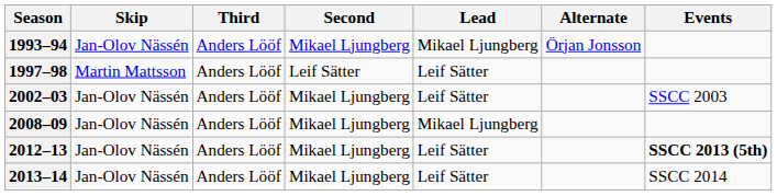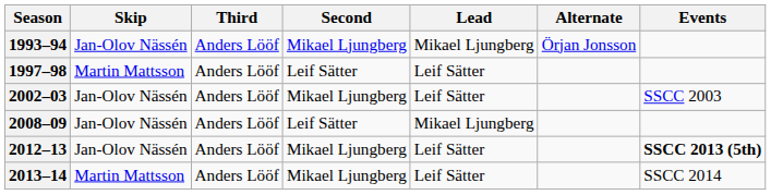 <table class="wikitable">
 <tr>
 <th scope="col">Season</th>
 <th scope="col">Skip</th>
 <th scope="col">Third</th>
 <th scope="col">Second</th>
 <th scope="col">Lead</th>
 <th scope="col">Alternate</th>
 <th scope="col">Events</th>
 </tr>
 <tr>
 <th scope="row">1993–94</th>
 <td><a href='#'>Jan-Olov Nässén</a></td>
 <td><a href='#'>Anders Lööf</a></td>
 <td><a href='#'>Mikael Ljungberg</a></td>
 <td>Mikael Ljungberg</td>
 <td><a href='#'>Örjan Jonsson</a></td>
 <td> </td>
 </tr>
 <tr>
 <th scope="row">1997–98</th>
 <td><a href='#'>Martin Mattsson</a></td>
 <td>Anders Lööf</td>
 <td>Leif Sätter</td>
 <td>Leif Sätter</td>
 <td></td>
 <td></td>
 </tr>
 <tr>
 <th scope="row">2002–03</th>
 <td>Jan-Olov Nässén</td>
 <td>Anders Lööf</td>
 <td>Mikael Ljungberg</td>
 <td>Leif Sätter</td>
 <td></td>
 <td><a href='#'>SSCC</a> 2003 </td>
 </tr>
 <tr>
 <th scope="row">2008–09</th>
 <td>Jan-Olov Nässén</td>
 <td>Anders Lööf</td>
-<td>Mikael Ljungberg</td>
+<td>Leif Sätter</td>
 <td>Mikael Ljungberg</td>
 <td></td>
 <td></td>
 </tr>
 <tr>
 <th scope="row">2012–13</th>
 <td>Jan-Olov Nässén</td>
 <td>Anders Lööf</td>
 <td>Mikael Ljungberg</td>
 <td>Leif Sätter</td>
 <td></td>
 <td><strong>SSCC 2013 (5th)</strong></td>
 </tr>
 <tr>
 <th scope="row">2013–14</th>
-<td>Jan-Olov Nässén</td>
+<td><a href='#'>Martin Mattsson</a></td>
 <td>Anders Lööf</td>
 <td>Mikael Ljungberg</td>
 <td>Leif Sätter</td>
 <td></td>
 <td>SSCC 2014 </td>
 </tr>
 </table>
